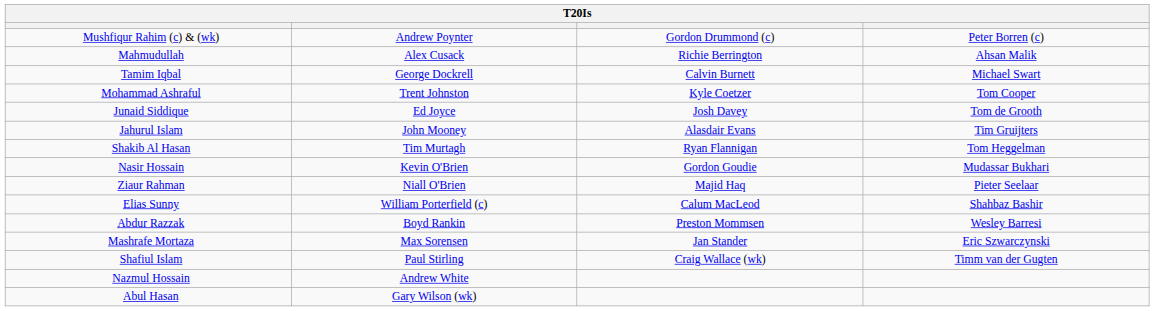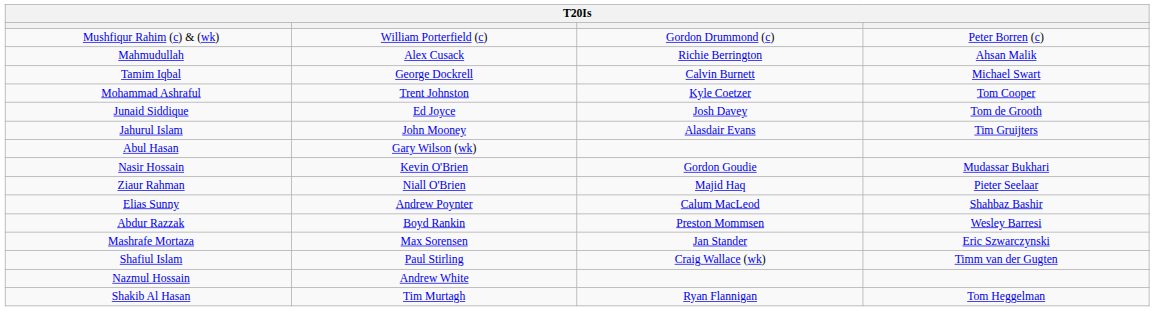 <table class="wikitable" style="text-align:center; margin:auto; width:99%">
 <tr>
 <th colspan="4">T20Is</th>
 </tr>
 <tr>
 <th style="width:25%"></th>
 <th style="width:25%"></th>
 <th style="width:25%"></th>
 <th style="width:25%"></th>
 </tr>
 <tr>
 <td>  <a href='#'>Mushfiqur Rahim</a> (<a href='#'>c</a>) & (<a href='#'>wk</a>)</td>
-<td><a href='#'>Andrew Poynter</a></td>
+<td><a href='#'>William Porterfield</a> (<a href='#'>c</a>)</td>
 <td><a href='#'>Gordon Drummond</a> (<a href='#'>c</a>)</td>
 <td><a href='#'>Peter Borren</a> (<a href='#'>c</a>)</td>
 </tr>
 <tr>
 <td>  <a href='#'>Mahmudullah</a></td>
 <td><a href='#'>Alex Cusack</a></td>
 <td><a href='#'>Richie Berrington</a></td>
 <td><a href='#'>Ahsan Malik</a></td>
 </tr>
 <tr>
 <td>  <a href='#'>Tamim Iqbal</a></td>
 <td><a href='#'>George Dockrell</a></td>
 <td><a href='#'>Calvin Burnett</a></td>
 <td><a href='#'>Michael Swart</a></td>
 </tr>
 <tr>
 <td>  <a href='#'>Mohammad Ashraful</a></td>
 <td><a href='#'>Trent Johnston</a></td>
 <td><a href='#'>Kyle Coetzer</a></td>
 <td><a href='#'>Tom Cooper</a></td>
 </tr>
 <tr>
 <td>  <a href='#'>Junaid Siddique</a></td>
 <td><a href='#'>Ed Joyce</a></td>
 <td><a href='#'>Josh Davey</a></td>
 <td><a href='#'>Tom de Grooth</a></td>
 </tr>
 <tr>
 <td>  <a href='#'>Jahurul Islam</a></td>
 <td><a href='#'>John Mooney</a></td>
 <td><a href='#'>Alasdair Evans</a></td>
 <td><a href='#'>Tim Gruijters</a></td>
 </tr>
 <tr>
-<td>  <a href='#'>Shakib Al Hasan</a></td>
-<td><a href='#'>Tim Murtagh</a></td>
-<td><a href='#'>Ryan Flannigan</a></td>
-<td><a href='#'>Tom Heggelman</a></td>
+<td>  <a href='#'>Abul Hasan</a></td>
+<td><a href='#'>Gary Wilson</a> (<a href='#'>wk</a>)</td>
+<td></td>
+<td></td>
 </tr>
 <tr>
 <td>  <a href='#'>Nasir Hossain</a></td>
 <td><a href='#'>Kevin O'Brien</a></td>
 <td><a href='#'>Gordon Goudie</a></td>
 <td><a href='#'>Mudassar Bukhari</a></td>
 </tr>
 <tr>
 <td>  <a href='#'>Ziaur Rahman</a></td>
 <td><a href='#'>Niall O'Brien</a></td>
 <td><a href='#'>Majid Haq</a></td>
 <td><a href='#'>Pieter Seelaar</a></td>
 </tr>
 <tr>
 <td>  <a href='#'>Elias Sunny</a></td>
-<td><a href='#'>William Porterfield</a> (<a href='#'>c</a>)</td>
+<td><a href='#'>Andrew Poynter</a></td>
 <td><a href='#'>Calum MacLeod</a></td>
 <td><a href='#'>Shahbaz Bashir</a></td>
 </tr>
 <tr>
 <td>  <a href='#'>Abdur Razzak</a></td>
 <td><a href='#'>Boyd Rankin</a></td>
 <td><a href='#'>Preston Mommsen</a></td>
 <td><a href='#'>Wesley Barresi</a></td>
 </tr>
 <tr>
 <td>  <a href='#'>Mashrafe Mortaza</a></td>
 <td><a href='#'>Max Sorensen</a></td>
 <td><a href='#'>Jan Stander</a></td>
 <td><a href='#'>Eric Szwarczynski</a></td>
 </tr>
 <tr>
 <td>  <a href='#'>Shafiul Islam</a></td>
 <td><a href='#'>Paul Stirling</a></td>
 <td><a href='#'>Craig Wallace</a> (<a href='#'>wk</a>)</td>
 <td><a href='#'>Timm van der Gugten</a></td>
 </tr>
 <tr>
 <td>  <a href='#'>Nazmul Hossain</a></td>
 <td><a href='#'>Andrew White</a></td>
 <td></td>
 <td></td>
 </tr>
 <tr>
-<td>  <a href='#'>Abul Hasan</a></td>
-<td><a href='#'>Gary Wilson</a> (<a href='#'>wk</a>)</td>
-<td></td>
-<td></td>
+<td>  <a href='#'>Shakib Al Hasan</a></td>
+<td><a href='#'>Tim Murtagh</a></td>
+<td><a href='#'>Ryan Flannigan</a></td>
+<td><a href='#'>Tom Heggelman</a></td>
 </tr>
 </table>
